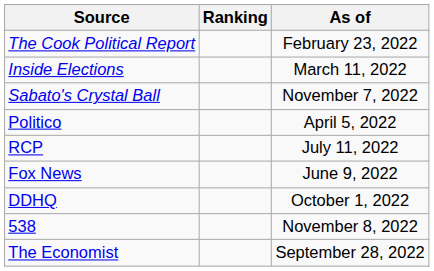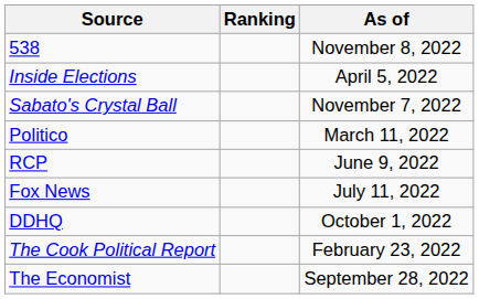 <table class="wikitable" style="text-align:center">
 <tr>
 <th>Source</th>
 <th>Ranking</th>
 <th>As of</th>
 </tr>
 <tr>
-<td align=left><em><a href='#'>The Cook Political Report</a></em></td>
+<td style="text-align:left;"><a href='#'>538</a></td>
 <td></td>
-<td>February 23, 2022</td>
+<td>November 8, 2022</td>
 </tr>
 <tr>
 <td align=left><em><a href='#'>Inside Elections</a></em></td>
 <td></td>
-<td>March 11, 2022</td>
+<td>April 5, 2022</td>
 </tr>
 <tr>
 <td align=left><em><a href='#'>Sabato's Crystal Ball</a></em></td>
 <td></td>
 <td>November 7, 2022</td>
 </tr>
 <tr>
 <td style="text-align:left;"><a href='#'>Politico</a></td>
 <td></td>
-<td>April 5, 2022</td>
+<td>March 11, 2022</td>
 </tr>
 <tr>
 <td style="text-align:left;"><a href='#'>RCP</a></td>
 <td></td>
-<td>July 11, 2022</td>
+<td>June 9, 2022</td>
 </tr>
 <tr>
 <td align=left><a href='#'>Fox News</a></td>
 <td></td>
-<td>June 9, 2022</td>
+<td>July 11, 2022</td>
 </tr>
 <tr>
 <td align="left"><a href='#'>DDHQ</a></td>
 <td></td>
 <td>October 1, 2022</td>
 </tr>
 <tr>
-<td style="text-align:left;"><a href='#'>538</a></td>
+<td align=left><em><a href='#'>The Cook Political Report</a></em></td>
 <td></td>
-<td>November 8, 2022</td>
+<td>February 23, 2022</td>
 </tr>
 <tr>
 <td align="left"><a href='#'>The Economist</a></td>
 <td></td>
 <td>September 28, 2022</td>
 </tr>
 </table>
